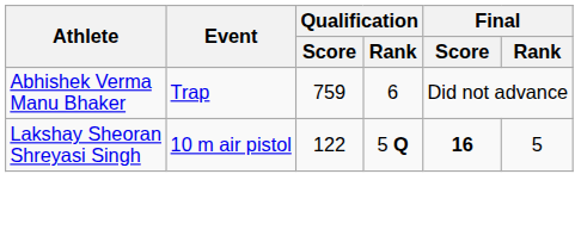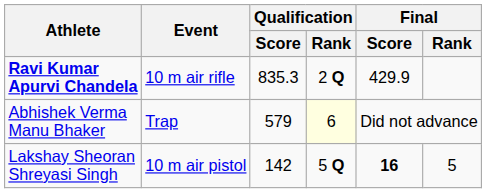 <table class="wikitable" style="text-align:center; font-size:90%">
 <tr>
 <th rowspan="2">Athlete</th>
 <th rowspan="2">Event</th>
 <th colspan="2">Qualification</th>
 <th colspan="2">Final</th>
 </tr>
 <tr>
 <th>Score</th>
 <th>Rank</th>
 <th>Score</th>
 <th>Rank</th>
 </tr>
 <tr>
+<td align=left><strong><a href='#'>Ravi Kumar</a><br><a href='#'>Apurvi Chandela</a></strong></td>
+<td align=left><a href='#'>10 m air rifle</a></td>
+<td>835.3</td>
+<td>2 <strong>Q</strong></td>
+<td>429.9</td>
+<td></td>
+</tr>
+<tr>
 <td align=left><a href='#'>Abhishek Verma</a><br><a href='#'>Manu Bhaker</a></td>
 <td align=left><a href='#'>Trap</a></td>
-<td>759</td>
-<td>6</td>
+<td>579</td>
+<td style="background: lightyellow;">6</td>
 <td colspan="2">Did not advance</td>
 </tr>
 <tr>
 <td align=left><a href='#'>Lakshay Sheoran</a><br><a href='#'>Shreyasi Singh</a></td>
 <td align=left><a href='#'>10 m air pistol</a></td>
-<td>122</td>
+<td>142</td>
 <td>5 <strong>Q</strong></td>
 <td><strong>16</strong></td>
 <td>5</td>
 </tr>
 </table>
